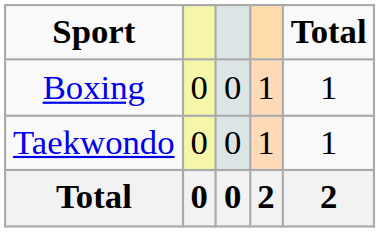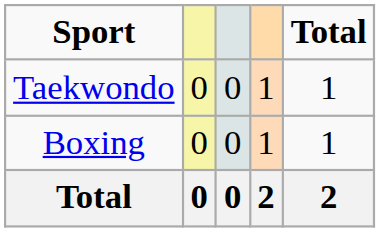 <table class=wikitable style="font-size:100%; text-align:center;">
 <tr>
 <td><strong>Sport</strong></td>
 <td bgcolor=F7F6A8></td>
 <td bgcolor=DCE5E5></td>
 <td bgcolor=FFDBA9></td>
 <td><strong>Total</strong></td>
 </tr>
 <tr>
-<td><a href='#'>Boxing</a></td>
+<td><a href='#'>Taekwondo</a></td>
 <td bgcolor=F7F6A8>0</td>
 <td bgcolor=DCE5E5>0</td>
 <td bgcolor=FFDAB9>1</td>
 <td>1</td>
 </tr>
 <tr>
-<td><a href='#'>Taekwondo</a></td>
+<td><a href='#'>Boxing</a></td>
 <td bgcolor=F7F6A8>0</td>
 <td bgcolor=DCE5E5>0</td>
 <td bgcolor=FFDAB9>1</td>
 <td>1</td>
 </tr>
 <tr class="sortbottom">
 <th>Total</th>
 <th>0</th>
 <th>0</th>
 <th>2</th>
 <th>2</th>
 </tr>
 </table>
